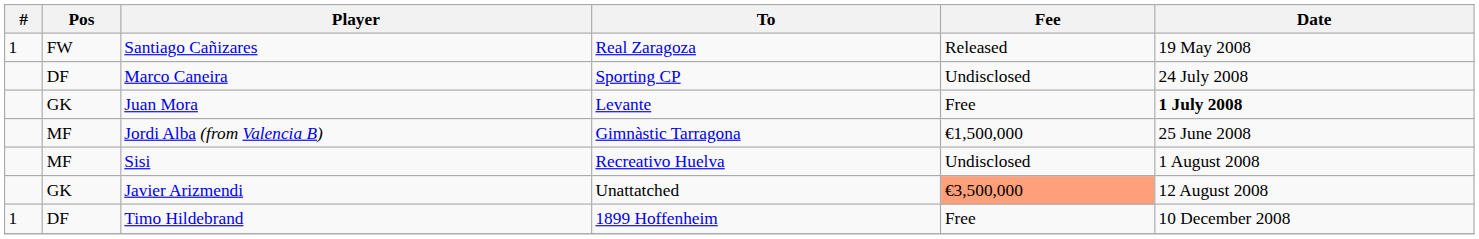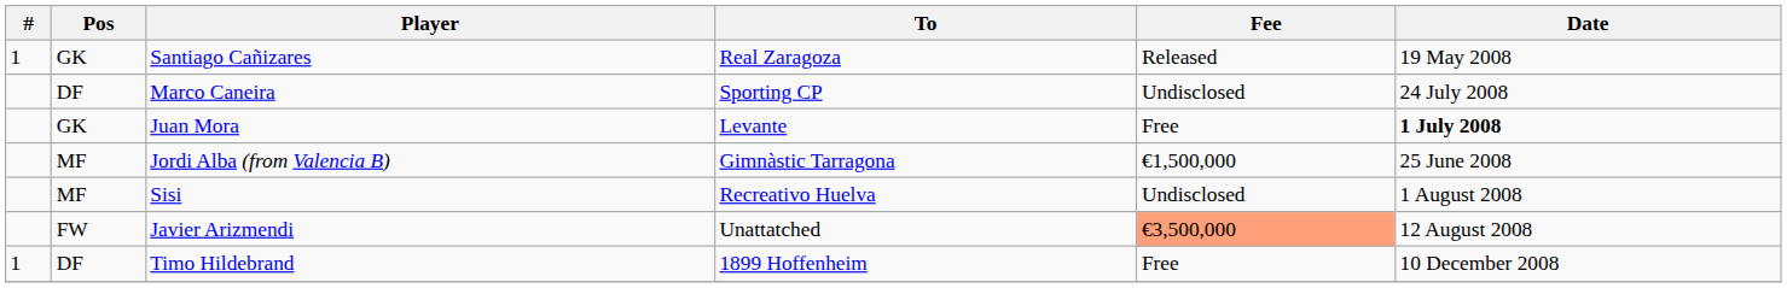 <table width=65% class="wikitable" style="text-align:center; font-size:95%; text-align:left">
 <tr>
 <th>#</th>
 <th>Pos</th>
 <th>Player</th>
 <th>To</th>
 <th>Fee</th>
 <th>Date</th>
 </tr>
 <tr --->
 <td>1</td>
-<td>FW</td>
+<td>GK</td>
 <td> <a href='#'>Santiago Cañizares</a></td>
 <td><a href='#'>Real Zaragoza</a></td>
 <td>Released</td>
 <td>19 May 2008</td>
 </tr>
 <tr --->
 <td></td>
 <td>DF</td>
 <td> <a href='#'>Marco Caneira</a></td>
 <td><a href='#'>Sporting CP</a></td>
 <td>Undisclosed</td>
 <td>24 July 2008</td>
 </tr>
 <tr --->
 <td></td>
 <td>GK</td>
 <td> <a href='#'>Juan Mora</a></td>
 <td><a href='#'>Levante</a></td>
 <td>Free</td>
 <td><strong>1 July 2008</strong></td>
 </tr>
 <tr --->
 <td></td>
 <td>MF</td>
 <td> <a href='#'>Jordi Alba</a> <em>(from <a href='#'>Valencia B</a>)</em></td>
 <td><a href='#'>Gimnàstic Tarragona</a></td>
 <td>€1,500,000</td>
 <td>25 June 2008</td>
 </tr>
 <tr --->
 <td></td>
 <td>MF</td>
 <td> <a href='#'>Sisi</a></td>
 <td><a href='#'>Recreativo Huelva</a></td>
 <td>Undisclosed</td>
 <td>1 August 2008</td>
 </tr>
 <tr --->
 <td></td>
-<td>GK</td>
+<td>FW</td>
 <td> <a href='#'>Javier Arizmendi</a></td>
 <td>Unattatched</td>
 <td style="background: lightsalmon;">€3,500,000</td>
 <td>12 August 2008</td>
 </tr>
 <tr --->
 <td>1</td>
 <td>DF</td>
 <td> <a href='#'>Timo Hildebrand</a></td>
 <td><a href='#'>1899 Hoffenheim</a></td>
 <td>Free</td>
 <td>10 December 2008</td>
 </tr>
 <tr --->
 </tr>
 </table>
